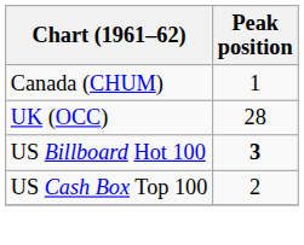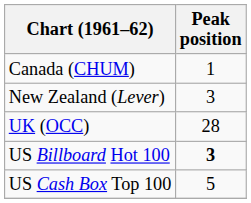 <table class="wikitable sortable">
 <tr>
 <th>Chart (1961–62)</th>
 <th>Peak<br>position</th>
 </tr>
 <tr>
 <td>Canada (<a href='#'>CHUM</a>)</td>
 <td style="text-align:center;">1</td>
+</tr>
+<tr>
+<td>New Zealand (<em>Lever</em>)</td>
+<td style="text-align:center;">3</td>
 </tr>
 <tr>
 <td><a href='#'>UK</a> (<a href='#'>OCC</a>) </td>
 <td style="text-align:center;">28</td>
 </tr>
 <tr>
 <td>US <em><a href='#'>Billboard</a></em> <a href='#'>Hot 100</a></td>
 <td style="text-align:center;"><strong>3</strong></td>
 </tr>
 <tr>
 <td>US <a href='#'><em>Cash Box</em></a> Top 100</td>
-<td align="center">2</td>
+<td align="center">5</td>
 </tr>
 <tr>
 </tr>
 </table>
